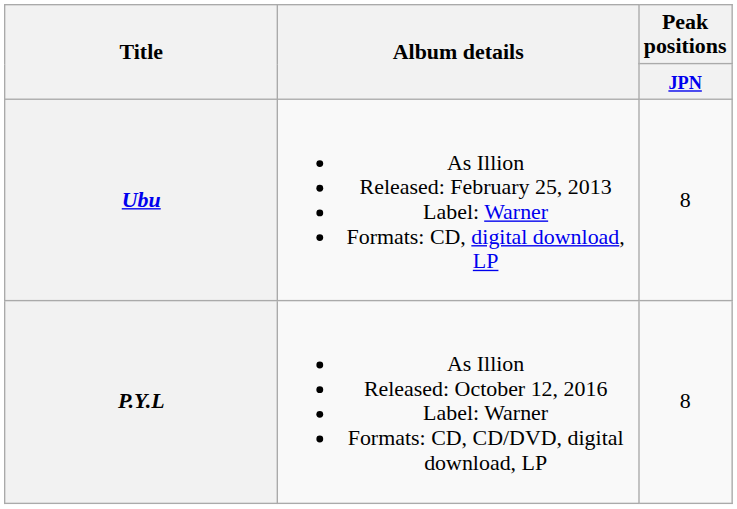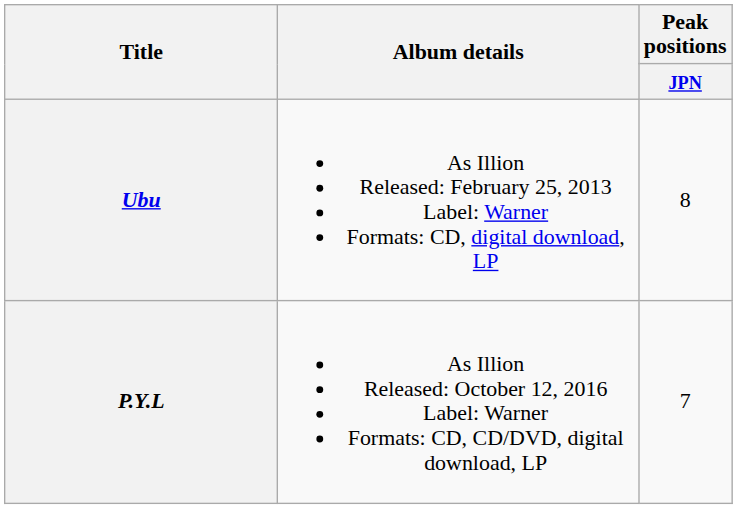 <table class="wikitable plainrowheaders" style="text-align:center;">
 <tr>
 <th scope="col" style="width:12em;" rowspan="2">Title</th>
 <th scope="col" style="width:16em;" rowspan="2">Album details</th>
 <th scope="col" colspan="1">Peak positions</th>
 </tr>
 <tr>
 <th scope="col" style="width:2.5em;"><small><a href='#'>JPN</a></small><br></th>
 </tr>
 <tr>
 <th scope="row"><em><a href='#'>Ubu</a></em></th>
 <td><br><ul><li>As Illion</li><li>Released: February 25, 2013</li><li>Label: <a href='#'>Warner</a></li><li>Formats: CD, <a href='#'>digital download</a>, <a href='#'>LP</a></li></ul></td>
 <td>8</td>
 </tr>
 <tr>
 <th scope="row"><em>P.Y.L</em></th>
 <td><br><ul><li>As Illion</li><li>Released: October 12, 2016</li><li>Label: Warner</li><li>Formats: CD, CD/DVD, digital download, LP</li></ul></td>
-<td>8</td>
+<td>7</td>
 </tr>
 </table>
